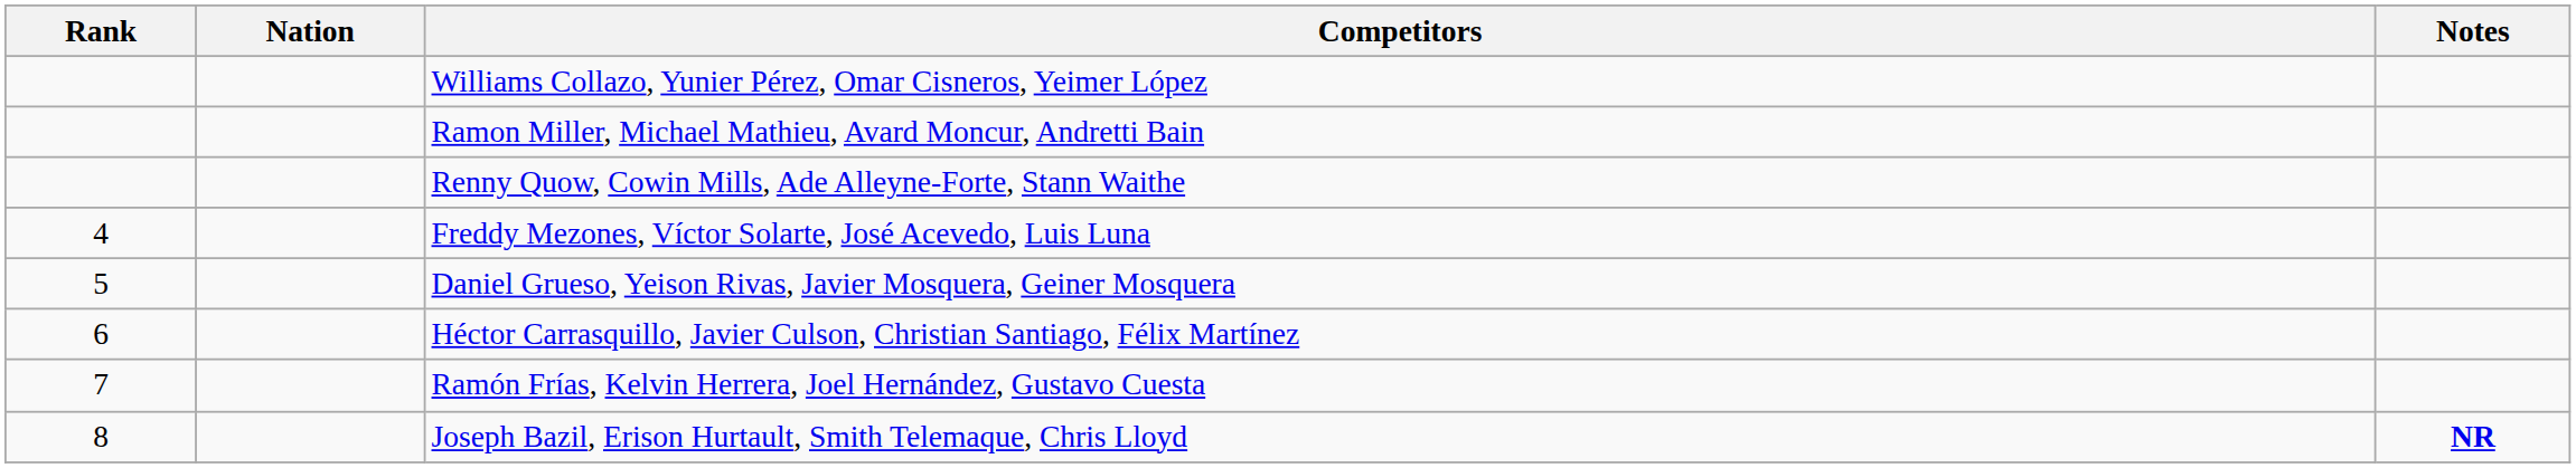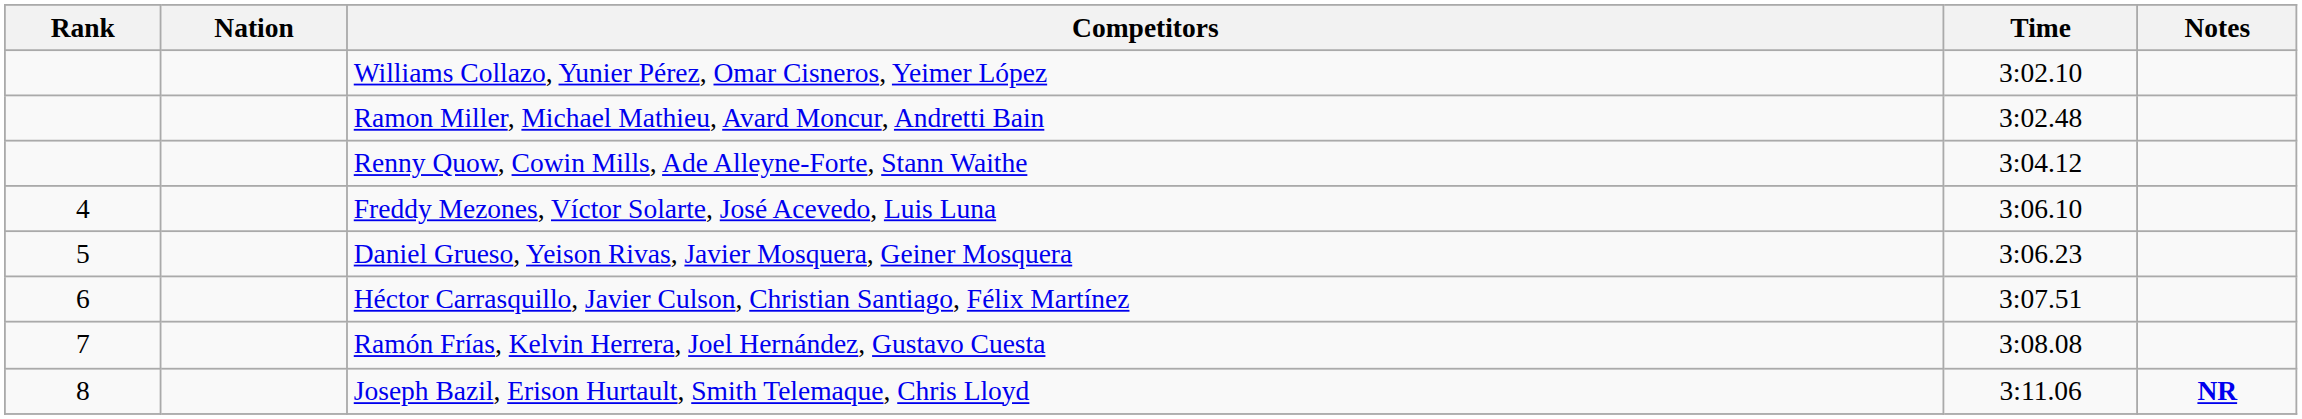 <table class="wikitable sortable" width=80% style="text-align:center; font-size:95%">
 <tr>
 <th>Rank</th>
 <th>Nation</th>
 <th>Competitors</th>
+<th>Time</th>
 <th>Notes</th>
 </tr>
 <tr>
 <td></td>
 <td align=left></td>
 <td align=left><a href='#'>Williams Collazo</a>, <a href='#'>Yunier Pérez</a>, <a href='#'>Omar Cisneros</a>, <a href='#'>Yeimer López</a></td>
+<td>3:02.10</td>
 <td></td>
 </tr>
 <tr>
 <td></td>
 <td align=left></td>
 <td align=left><a href='#'>Ramon Miller</a>, <a href='#'>Michael Mathieu</a>, <a href='#'>Avard Moncur</a>, <a href='#'>Andretti Bain</a></td>
+<td>3:02.48</td>
 <td></td>
 </tr>
 <tr>
 <td></td>
 <td align=left></td>
 <td align=left><a href='#'>Renny Quow</a>, <a href='#'>Cowin Mills</a>, <a href='#'>Ade Alleyne-Forte</a>, <a href='#'>Stann Waithe</a></td>
+<td>3:04.12</td>
 <td></td>
 </tr>
 <tr>
 <td>4</td>
 <td align=left></td>
 <td align=left><a href='#'>Freddy Mezones</a>, <a href='#'>Víctor Solarte</a>, <a href='#'>José Acevedo</a>, <a href='#'>Luis Luna</a></td>
+<td>3:06.10</td>
 <td></td>
 </tr>
 <tr>
 <td>5</td>
 <td align=left></td>
 <td align=left><a href='#'>Daniel Grueso</a>, <a href='#'>Yeison Rivas</a>, <a href='#'>Javier Mosquera</a>, <a href='#'>Geiner Mosquera</a></td>
+<td>3:06.23</td>
 <td></td>
 </tr>
 <tr>
 <td>6</td>
 <td align=left></td>
 <td align=left><a href='#'>Héctor Carrasquillo</a>, <a href='#'>Javier Culson</a>, <a href='#'>Christian Santiago</a>, <a href='#'>Félix Martínez</a></td>
+<td>3:07.51</td>
 <td></td>
 </tr>
 <tr>
 <td>7</td>
 <td align=left></td>
 <td align=left><a href='#'>Ramón Frías</a>, <a href='#'>Kelvin Herrera</a>, <a href='#'>Joel Hernández</a>, <a href='#'>Gustavo Cuesta</a></td>
+<td>3:08.08</td>
 <td></td>
 </tr>
 <tr>
 <td>8</td>
 <td align=left></td>
 <td align=left><a href='#'>Joseph Bazil</a>, <a href='#'>Erison Hurtault</a>, <a href='#'>Smith Telemaque</a>, <a href='#'>Chris Lloyd</a></td>
+<td>3:11.06</td>
 <td><strong><a href='#'>NR</a></strong></td>
 </tr>
 </table>
